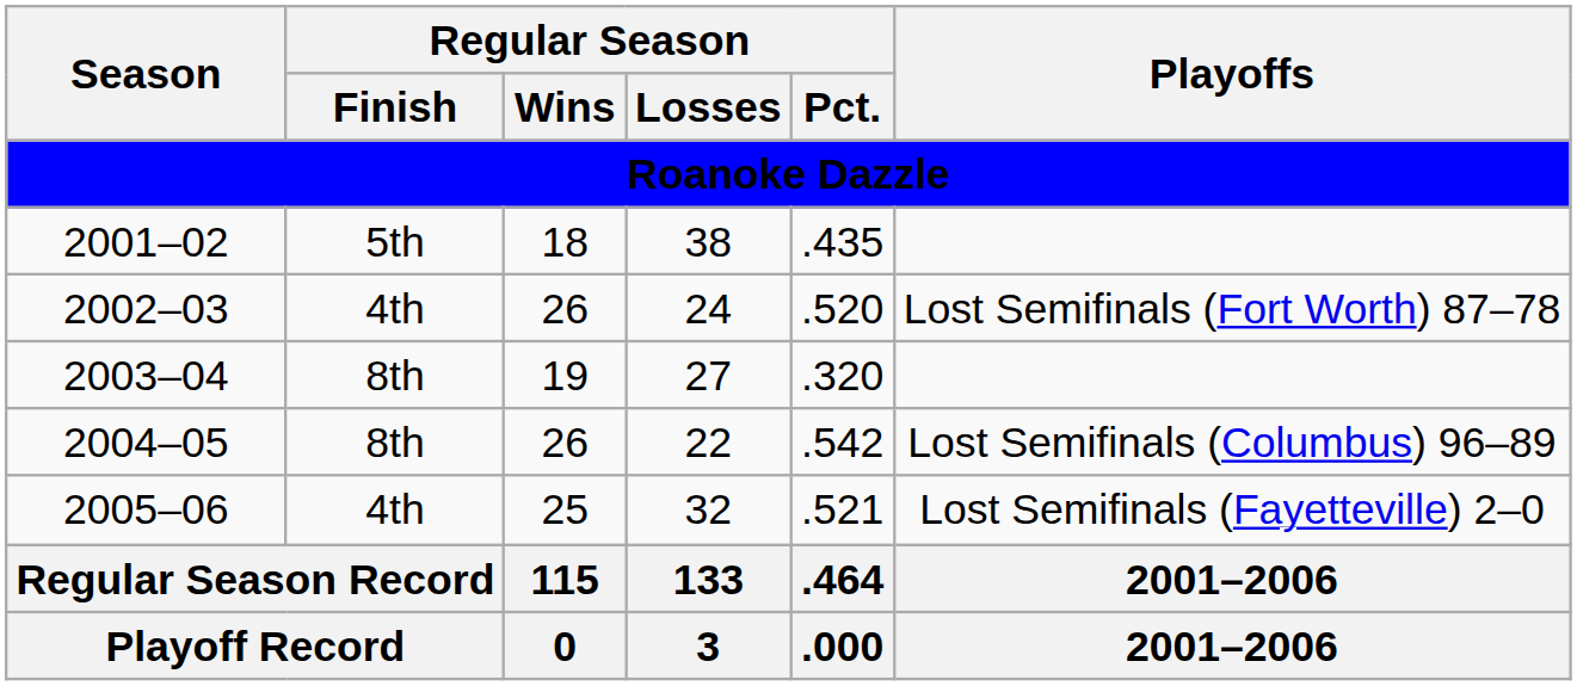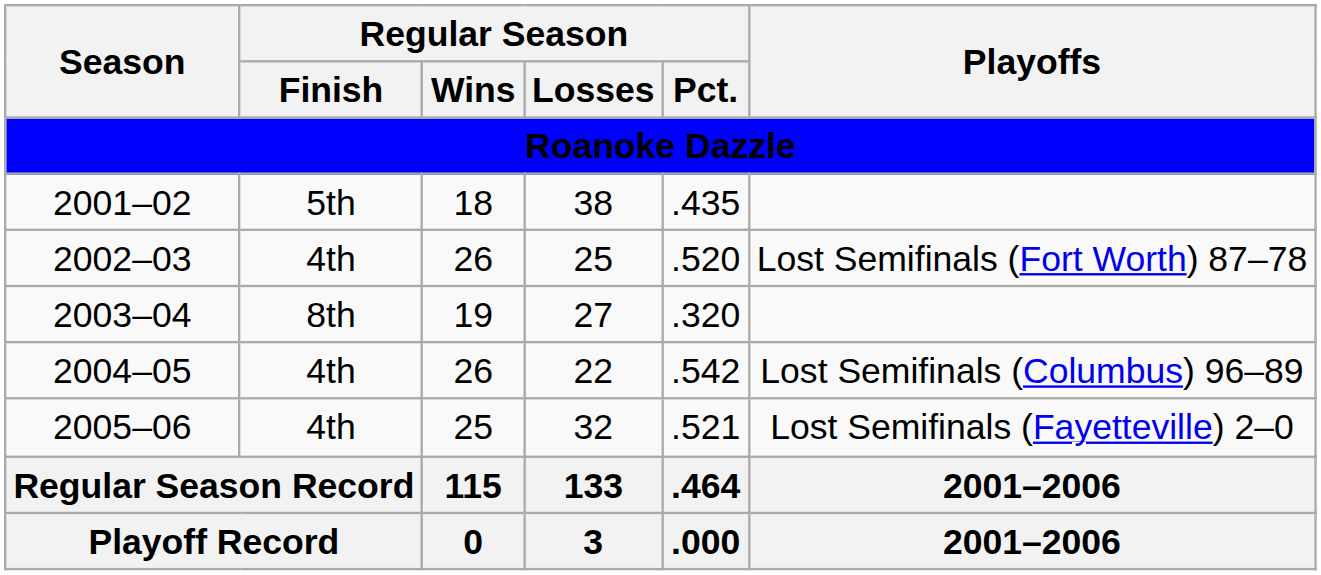 <table class="wikitable" style="font-size:95%">
 <tr>
 <th rowspan=2>Season</th>
 <th colspan=4>Regular Season</th>
 <th rowspan=2>Playoffs</th>
 </tr>
 <tr>
 <th>Finish</th>
 <th>Wins</th>
 <th>Losses</th>
 <th>Pct.</th>
 </tr>
 <tr>
 <td colspan=8 align="center" bgcolor="blue"><span><strong>Roanoke Dazzle</strong></span></td>
 </tr>
 <tr align="center">
 <td>2001–02</td>
 <td>5th</td>
 <td>18</td>
 <td>38</td>
 <td>.435</td>
 <td></td>
 </tr>
 <tr align="center">
 <td>2002–03</td>
 <td>4th</td>
 <td>26</td>
-<td>24</td>
+<td>25</td>
 <td>.520</td>
 <td>Lost Semifinals (<a href='#'>Fort Worth</a>) 87–78</td>
 </tr>
 <tr align="center">
 <td>2003–04</td>
 <td>8th</td>
 <td>19</td>
 <td>27</td>
 <td>.320</td>
 <td></td>
 </tr>
 <tr align="center">
 <td>2004–05</td>
-<td>8th</td>
+<td>4th</td>
 <td>26</td>
 <td>22</td>
 <td>.542</td>
 <td>Lost Semifinals (<a href='#'>Columbus</a>) 96–89</td>
 </tr>
 <tr align="center">
 <td>2005–06</td>
 <td>4th</td>
 <td>25</td>
 <td>32</td>
 <td>.521</td>
 <td>Lost Semifinals (<a href='#'>Fayetteville</a>) 2–0</td>
 </tr>
 <tr align="center">
 <th colspan=2>Regular Season Record</th>
 <th>115</th>
 <th>133</th>
 <th>.464</th>
 <th>2001–2006</th>
 </tr>
 <tr align="center">
 <th colspan=2>Playoff Record</th>
 <th>0</th>
 <th>3</th>
 <th>.000</th>
 <th>2001–2006</th>
 </tr>
 </table>
